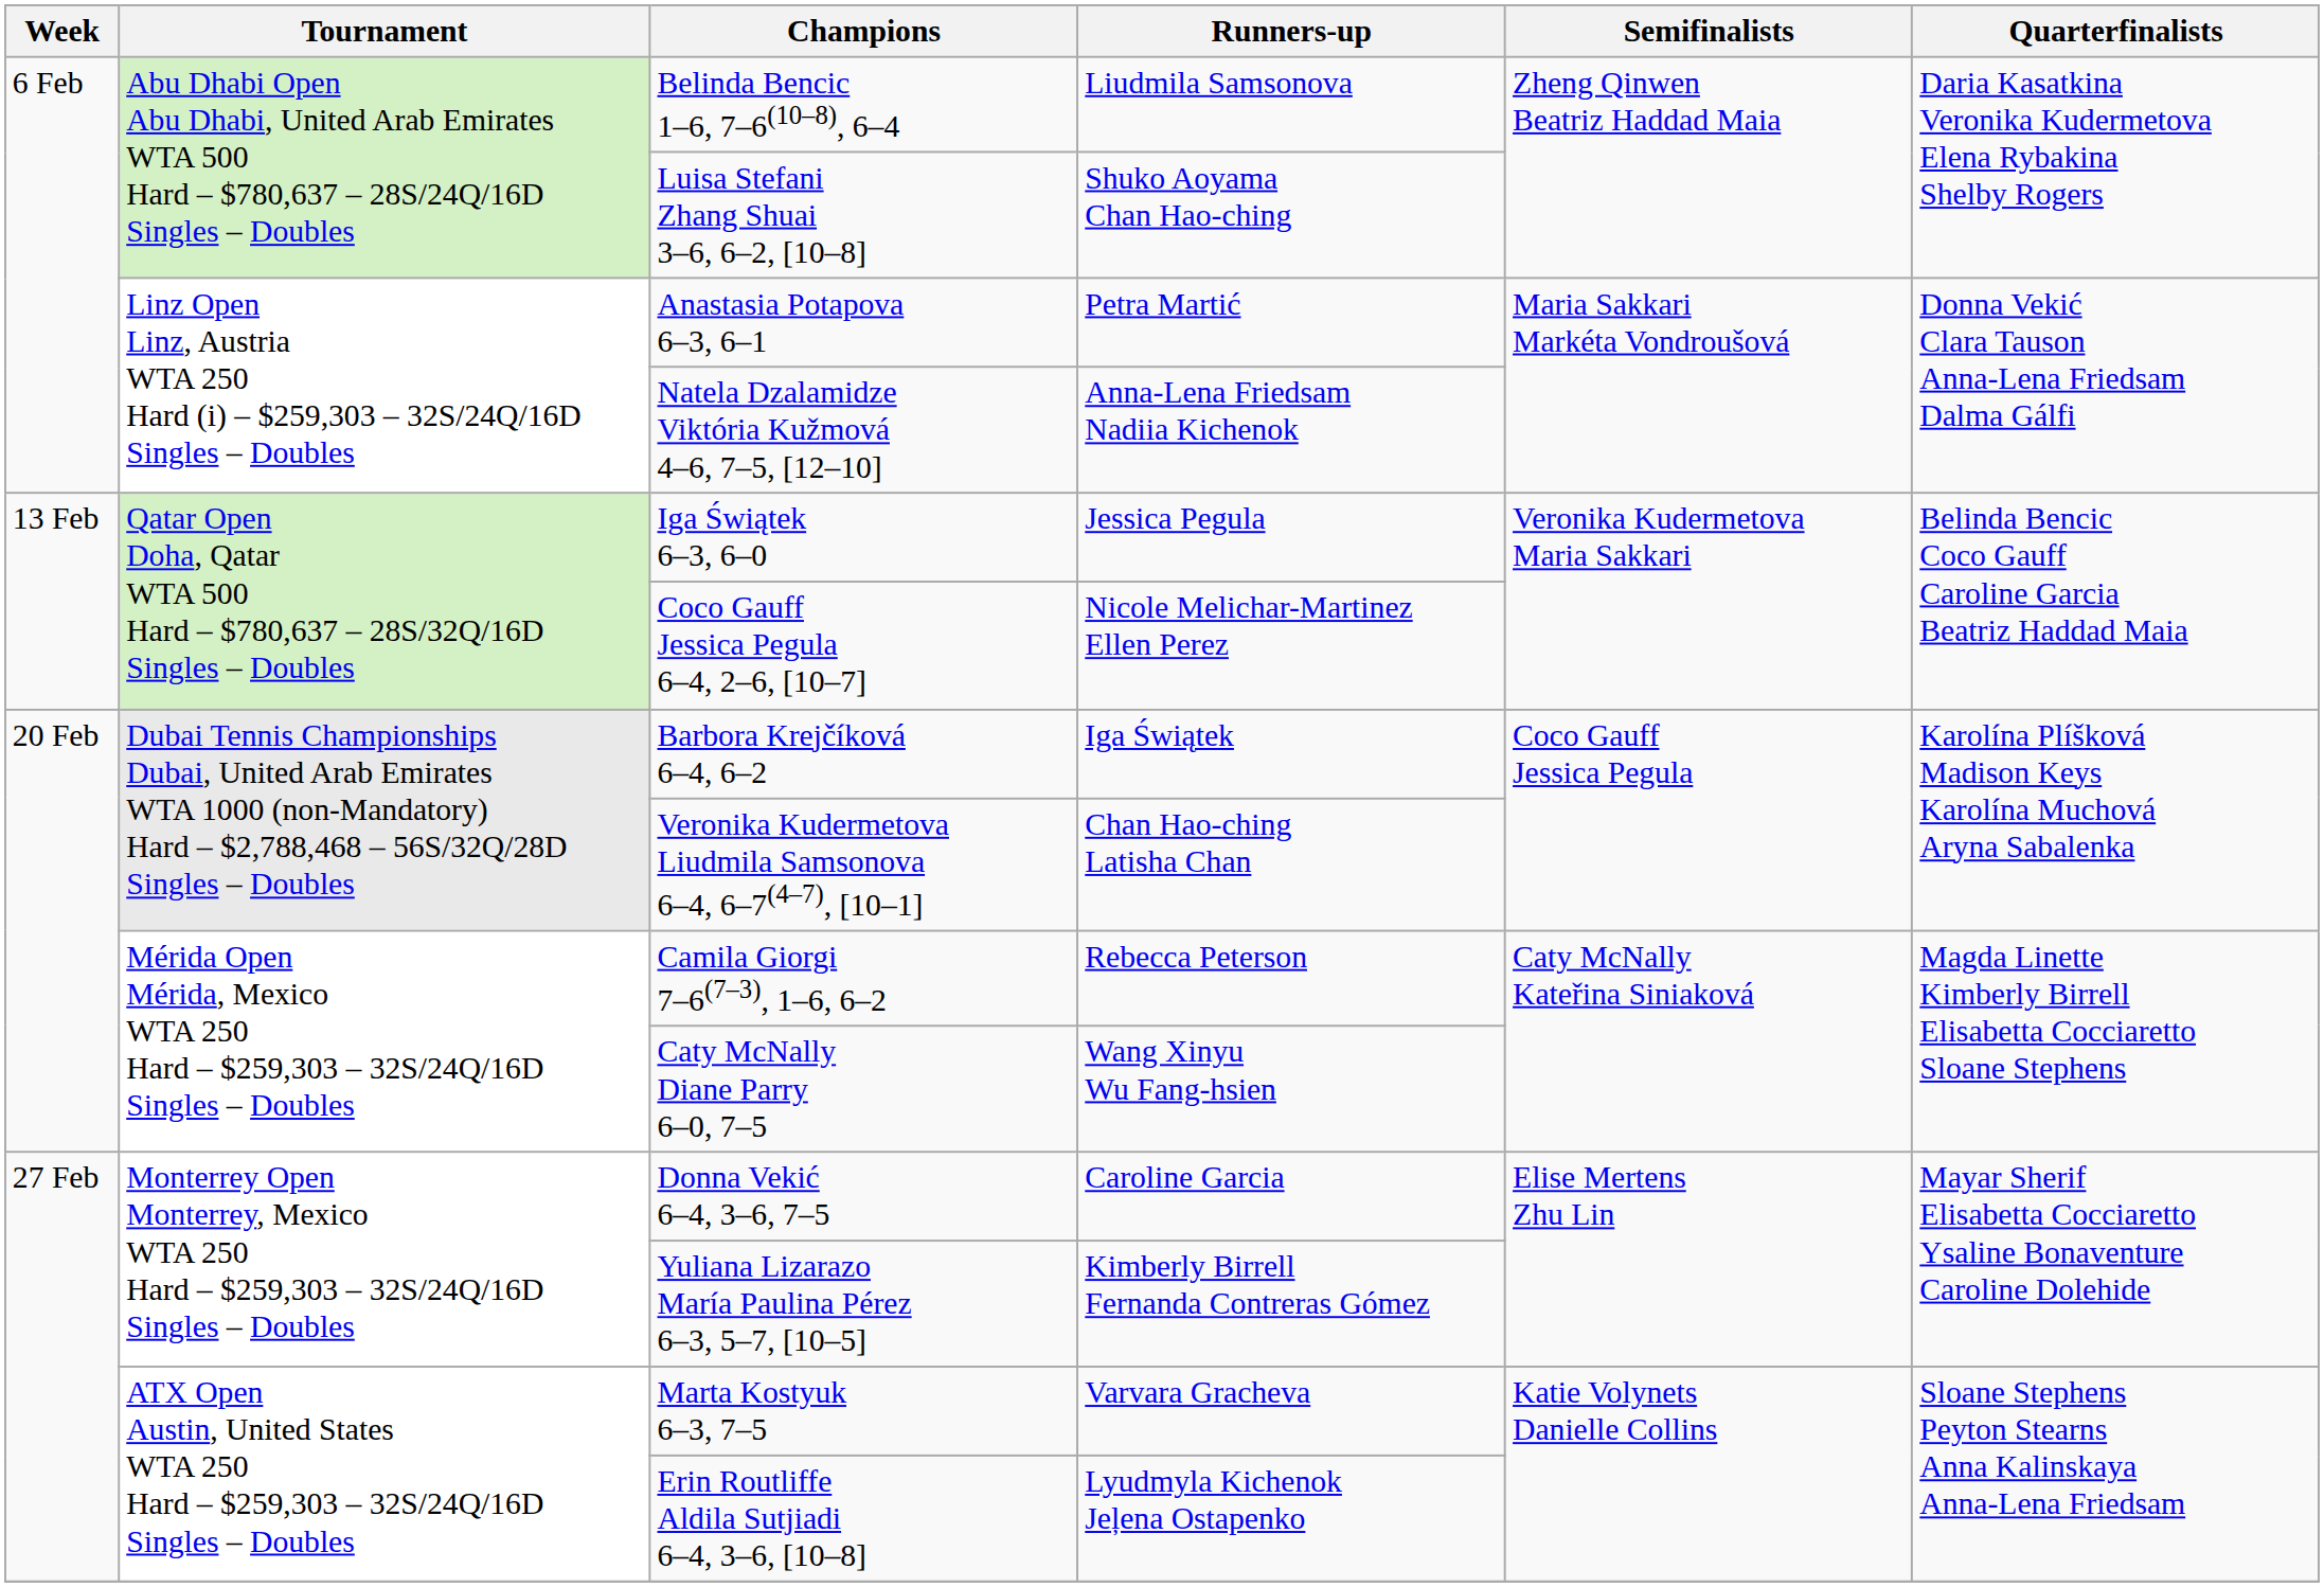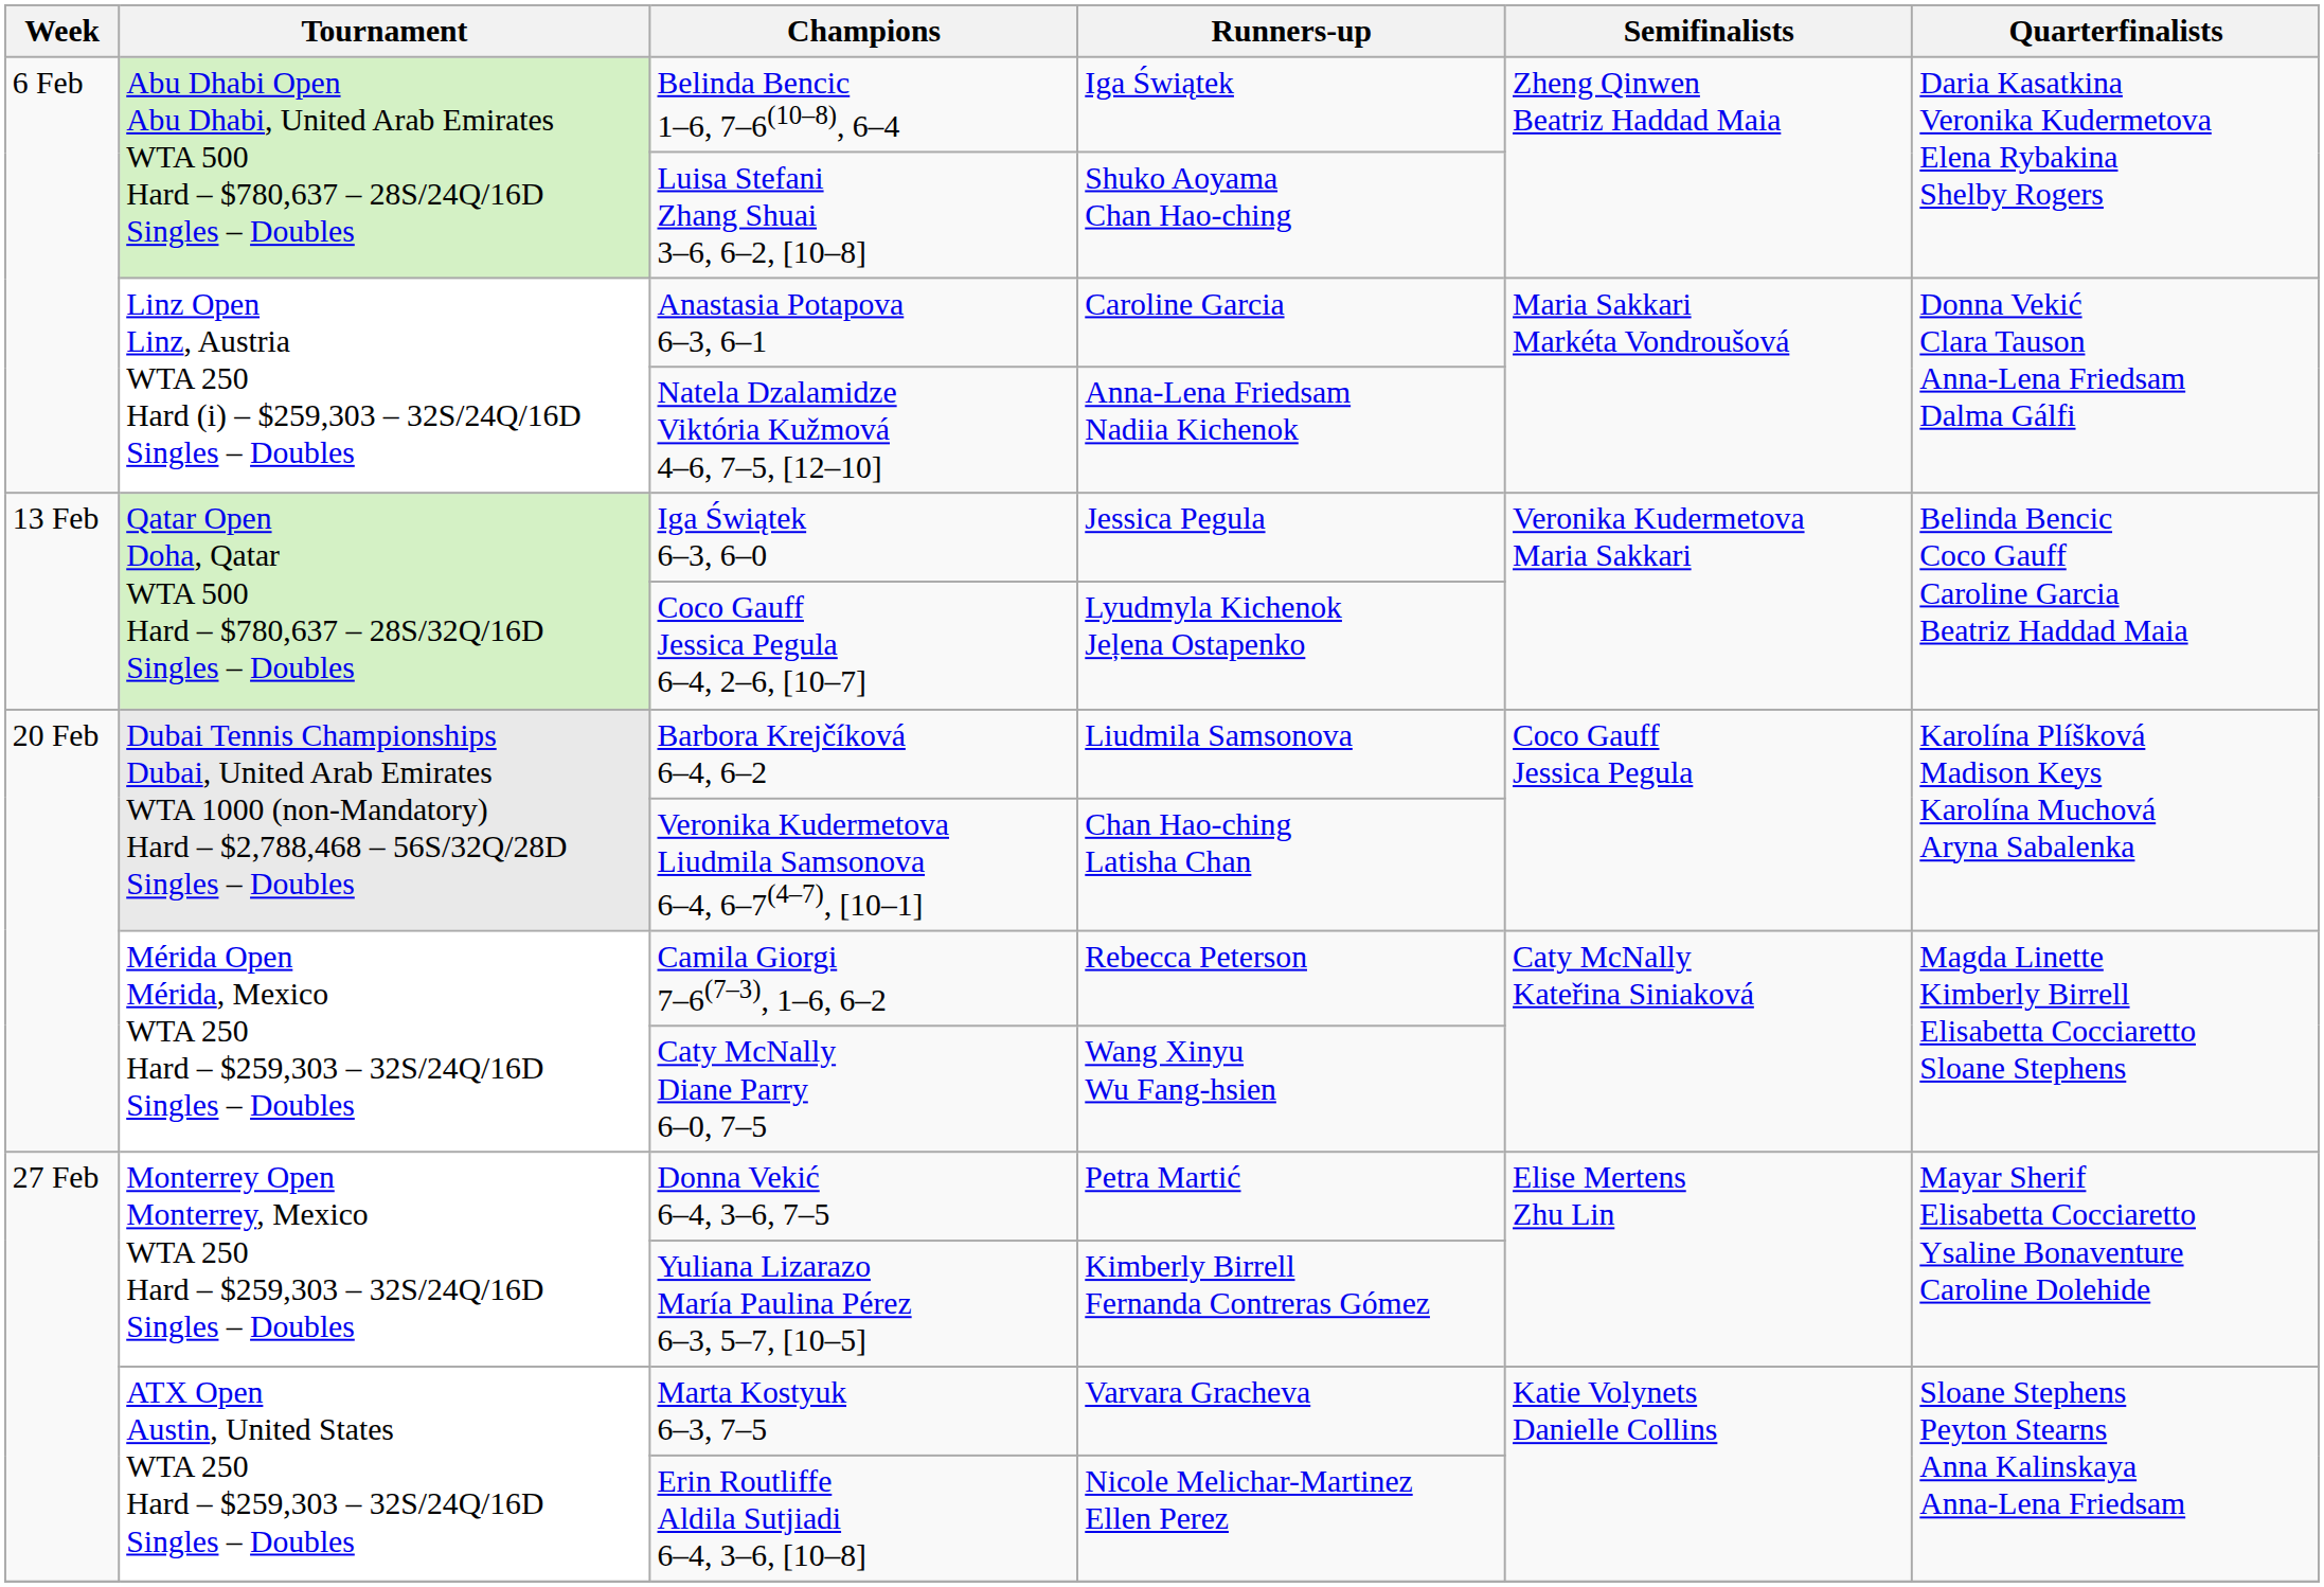 <table class=wikitable style=font-size:95%>
 <tr>
 <th style="width:48px;">Week</th>
 <th style="width:250px;">Tournament</th>
 <th style="width:200px;">Champions</th>
 <th style="width:200px;">Runners-up</th>
 <th style="width:190px;">Semifinalists</th>
 <th style="width:190px;">Quarterfinalists</th>
 </tr>
 <tr style="vertical-align:top">
 <td rowspan="4">6 Feb</td>
 <td style="background:#d4f1c5;" rowspan="2"><a href='#'>Abu Dhabi Open</a><br><a href='#'>Abu Dhabi</a>, United Arab Emirates<br>WTA 500<br>Hard – $780,637 – 28S/24Q/16D<br><a href='#'>Singles</a> – <a href='#'>Doubles</a></td>
 <td> <a href='#'>Belinda Bencic</a><br>1–6, 7–6<sup>(10–8)</sup>, 6–4</td>
-<td> <a href='#'>Liudmila Samsonova</a></td>
+<td> <a href='#'>Iga Świątek</a></td>
 <td rowspan=2> <a href='#'>Zheng Qinwen</a><br> <a href='#'>Beatriz Haddad Maia</a></td>
 <td rowspan=2> <a href='#'>Daria Kasatkina</a><br> <a href='#'>Veronika Kudermetova</a><br> <a href='#'>Elena Rybakina</a><br> <a href='#'>Shelby Rogers</a></td>
 </tr>
 <tr style="vertical-align:top">
 <td> <a href='#'>Luisa Stefani</a><br> <a href='#'>Zhang Shuai</a><br>3–6, 6–2, [10–8]</td>
 <td> <a href='#'>Shuko Aoyama</a><br> <a href='#'>Chan Hao-ching</a></td>
 </tr>
 <tr style="vertical-align:top">
 <td style="background:#fff;" rowspan="2"><a href='#'>Linz Open</a><br><a href='#'>Linz</a>, Austria<br>WTA 250<br>Hard (i) – $259,303 – 32S/24Q/16D<br><a href='#'>Singles</a> – <a href='#'>Doubles</a></td>
 <td> <a href='#'>Anastasia Potapova</a><br>6–3, 6–1</td>
-<td> <a href='#'>Petra Martić</a></td>
+<td> <a href='#'>Caroline Garcia</a></td>
 <td rowspan=2> <a href='#'>Maria Sakkari</a><br> <a href='#'>Markéta Vondroušová</a></td>
 <td rowspan=2> <a href='#'>Donna Vekić</a><br> <a href='#'>Clara Tauson</a><br> <a href='#'>Anna-Lena Friedsam</a><br> <a href='#'>Dalma Gálfi</a></td>
 </tr>
 <tr style="vertical-align:top">
 <td> <a href='#'>Natela Dzalamidze</a><br> <a href='#'>Viktória Kužmová</a><br>4–6, 7–5, [12–10]</td>
 <td> <a href='#'>Anna-Lena Friedsam</a><br> <a href='#'>Nadiia Kichenok</a></td>
 </tr>
 <tr style="vertical-align:top">
 <td rowspan="2">13 Feb</td>
 <td style="background:#D4F1C5;" rowspan="2"><a href='#'>Qatar Open</a><br><a href='#'>Doha</a>, Qatar<br>WTA 500<br>Hard – $780,637 – 28S/32Q/16D<br><a href='#'>Singles</a> – <a href='#'>Doubles</a></td>
 <td> <a href='#'>Iga Świątek</a><br>6–3, 6–0</td>
 <td> <a href='#'>Jessica Pegula</a></td>
 <td rowspan=2> <a href='#'>Veronika Kudermetova</a><br> <a href='#'>Maria Sakkari</a></td>
 <td rowspan=2> <a href='#'>Belinda Bencic</a><br> <a href='#'>Coco Gauff</a><br> <a href='#'>Caroline Garcia</a><br> <a href='#'>Beatriz Haddad Maia</a></td>
 </tr>
 <tr style="vertical-align:top">
 <td> <a href='#'>Coco Gauff</a><br> <a href='#'>Jessica Pegula</a><br>6–4, 2–6, [10–7]</td>
-<td> <a href='#'>Nicole Melichar-Martinez</a><br> <a href='#'>Ellen Perez</a></td>
+<td> <a href='#'>Lyudmyla Kichenok</a><br> <a href='#'>Jeļena Ostapenko</a></td>
 </tr>
 <tr style="vertical-align:top">
 <td rowspan="4">20 Feb</td>
 <td style="background:#E9E9E9;" rowspan="2"><a href='#'>Dubai Tennis Championships</a><br><a href='#'>Dubai</a>, United Arab Emirates<br>WTA 1000 (non-Mandatory)<br>Hard – $2,788,468 – 56S/32Q/28D<br><a href='#'>Singles</a> – <a href='#'>Doubles</a></td>
 <td> <a href='#'>Barbora Krejčíková</a><br>6–4, 6–2</td>
-<td> <a href='#'>Iga Świątek</a></td>
+<td> <a href='#'>Liudmila Samsonova</a></td>
 <td rowspan=2> <a href='#'>Coco Gauff</a><br> <a href='#'>Jessica Pegula</a></td>
 <td rowspan=2> <a href='#'>Karolína Plíšková</a><br> <a href='#'>Madison Keys</a><br> <a href='#'>Karolína Muchová</a><br> <a href='#'>Aryna Sabalenka</a></td>
 </tr>
 <tr style="vertical-align:top">
 <td> <a href='#'>Veronika Kudermetova</a><br> <a href='#'>Liudmila Samsonova</a><br>6–4, 6–7<sup>(4–7)</sup>, [10–1]</td>
 <td> <a href='#'>Chan Hao-ching</a><br> <a href='#'>Latisha Chan</a></td>
 </tr>
 <tr style="vertical-align:top">
 <td style="background:#fff;" rowspan="2"><a href='#'>Mérida Open</a><br><a href='#'>Mérida</a>, Mexico<br>WTA 250<br>Hard – $259,303 – 32S/24Q/16D<br><a href='#'>Singles</a> – <a href='#'>Doubles</a></td>
 <td> <a href='#'>Camila Giorgi</a><br>7–6<sup>(7–3)</sup>, 1–6, 6–2</td>
 <td> <a href='#'>Rebecca Peterson</a></td>
 <td rowspan=2> <a href='#'>Caty McNally</a><br> <a href='#'>Kateřina Siniaková</a></td>
 <td rowspan=2> <a href='#'>Magda Linette</a><br> <a href='#'>Kimberly Birrell</a><br> <a href='#'>Elisabetta Cocciaretto</a><br> <a href='#'>Sloane Stephens</a></td>
 </tr>
 <tr style="vertical-align:top">
 <td> <a href='#'>Caty McNally</a><br> <a href='#'>Diane Parry</a><br>6–0, 7–5</td>
 <td> <a href='#'>Wang Xinyu</a><br> <a href='#'>Wu Fang-hsien</a></td>
 </tr>
 <tr style="vertical-align:top">
 <td rowspan="4">27 Feb</td>
 <td style="background:#fff;" rowspan="2"><a href='#'>Monterrey Open</a><br><a href='#'>Monterrey</a>, Mexico<br>WTA 250<br>Hard – $259,303 – 32S/24Q/16D<br><a href='#'>Singles</a> – <a href='#'>Doubles</a></td>
 <td> <a href='#'>Donna Vekić</a><br>6–4, 3–6, 7–5</td>
-<td> <a href='#'>Caroline Garcia</a></td>
+<td> <a href='#'>Petra Martić</a></td>
 <td rowspan=2> <a href='#'>Elise Mertens</a><br> <a href='#'>Zhu Lin</a></td>
 <td rowspan=2> <a href='#'>Mayar Sherif</a><br> <a href='#'>Elisabetta Cocciaretto</a><br> <a href='#'>Ysaline Bonaventure</a><br> <a href='#'>Caroline Dolehide</a></td>
 </tr>
 <tr style="vertical-align:top">
 <td> <a href='#'>Yuliana Lizarazo</a><br> <a href='#'>María Paulina Pérez</a><br>6–3, 5–7, [10–5]</td>
 <td> <a href='#'>Kimberly Birrell</a><br> <a href='#'>Fernanda Contreras Gómez</a></td>
 </tr>
 <tr style="vertical-align:top">
 <td style="background:#fff;" rowspan="2"><a href='#'>ATX Open</a><br><a href='#'>Austin</a>, United States<br>WTA 250<br>Hard – $259,303 – 32S/24Q/16D<br><a href='#'>Singles</a> – <a href='#'>Doubles</a></td>
 <td> <a href='#'>Marta Kostyuk</a><br>6–3, 7–5</td>
 <td> <a href='#'>Varvara Gracheva</a></td>
 <td rowspan=2> <a href='#'>Katie Volynets</a><br> <a href='#'>Danielle Collins</a></td>
 <td rowspan=2> <a href='#'>Sloane Stephens</a><br> <a href='#'>Peyton Stearns</a><br> <a href='#'>Anna Kalinskaya</a><br> <a href='#'>Anna-Lena Friedsam</a></td>
 </tr>
 <tr style="vertical-align:top">
 <td> <a href='#'>Erin Routliffe</a><br> <a href='#'>Aldila Sutjiadi</a><br>6–4, 3–6, [10–8]</td>
-<td> <a href='#'>Lyudmyla Kichenok</a><br> <a href='#'>Jeļena Ostapenko</a></td>
+<td> <a href='#'>Nicole Melichar-Martinez</a><br> <a href='#'>Ellen Perez</a></td>
 </tr>
 <tr>
 </tr>
 </table>
